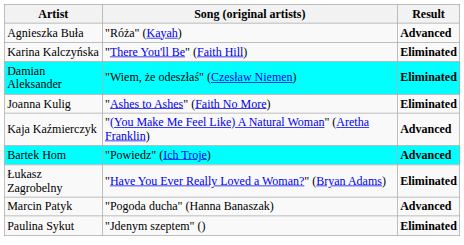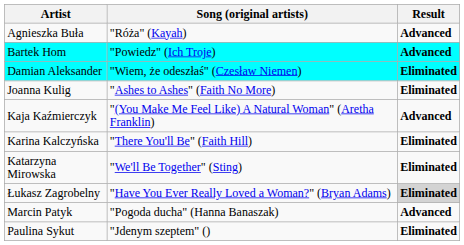 <table class=wikitable>
 <tr>
 <th>Artist</th>
 <th>Song (original artists)</th>
 <th>Result</th>
 </tr>
 <tr>
 <td>Agnieszka Buła</td>
 <td>"Róża" (<a href='#'>Kayah</a>)</td>
 <td><strong>Advanced</strong></td>
 </tr>
-<tr>
-<td>Karina Kalczyńska</td>
-<td>"<a href='#'>There You'll Be</a>" (<a href='#'>Faith Hill</a>)</td>
-<td><strong>Eliminated</strong></td>
+<tr style="background:cyan;">
+<td>Bartek Hom</td>
+<td>"Powiedz" (<a href='#'>Ich Troje</a>)</td>
+<td><strong>Advanced</strong></td>
 </tr>
 <tr style="background:cyan;">
 <td>Damian Aleksander</td>
 <td>"Wiem, że odeszłaś" (<a href='#'>Czesław Niemen</a>)</td>
 <td><strong>Eliminated</strong></td>
 </tr>
 <tr>
 <td>Joanna Kulig</td>
 <td>"<a href='#'>Ashes to Ashes</a>" (<a href='#'>Faith No More</a>)</td>
 <td><strong>Eliminated</strong></td>
 </tr>
 <tr>
 <td>Kaja Kaźmierczyk</td>
 <td>"<a href='#'>(You Make Me Feel Like) A Natural Woman</a>" (<a href='#'>Aretha Franklin</a>)</td>
 <td><strong>Advanced</strong></td>
 </tr>
-<tr style="background:cyan;">
-<td>Bartek Hom</td>
-<td>"Powiedz" (<a href='#'>Ich Troje</a>)</td>
-<td><strong>Advanced</strong></td>
+<tr>
+<td>Karina Kalczyńska</td>
+<td>"<a href='#'>There You'll Be</a>" (<a href='#'>Faith Hill</a>)</td>
+<td><strong>Eliminated</strong></td>
+</tr>
+<tr>
+<td>Katarzyna Mirowska</td>
+<td>"<a href='#'>We'll Be Together</a>" (<a href='#'>Sting</a>)</td>
+<td><strong>Eliminated</strong></td>
 </tr>
 <tr>
 <td>Łukasz Zagrobelny</td>
 <td>"<a href='#'>Have You Ever Really Loved a Woman?</a>" (<a href='#'>Bryan Adams</a>)</td>
-<td><strong>Eliminated</strong></td>
+<td style="background: lightgrey;"><strong>Eliminated</strong></td>
 </tr>
 <tr>
 <td>Marcin Patyk</td>
 <td>"Pogoda ducha" (Hanna Banaszak)</td>
 <td><strong>Advanced</strong></td>
 </tr>
 <tr>
 <td>Paulina Sykut</td>
 <td>"Jdenym szeptem" ()</td>
 <td><strong>Eliminated</strong></td>
 </tr>
 </table>
